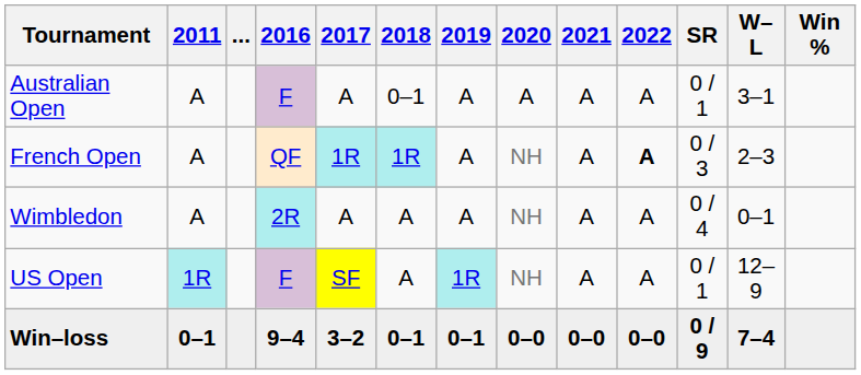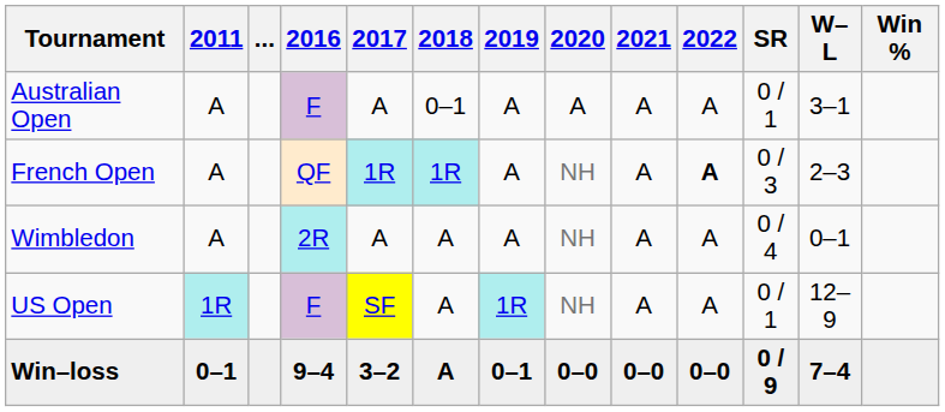 <table class=wikitable style=text-align:center>
 <tr>
 <th>Tournament</th>
 <th><a href='#'>2011</a></th>
 <th>...</th>
 <th><a href='#'>2016</a></th>
 <th><a href='#'>2017</a></th>
 <th><a href='#'>2018</a></th>
 <th><a href='#'>2019</a></th>
 <th><a href='#'>2020</a></th>
 <th><a href='#'>2021</a></th>
 <th><a href='#'>2022</a></th>
 <th>SR</th>
 <th>W–L</th>
 <th>Win %</th>
 </tr>
 <tr>
 <td align=left><a href='#'>Australian Open</a></td>
 <td>A</td>
 <td></td>
 <td bgcolor=thistle><a href='#'>F</a></td>
 <td>A</td>
 <td>0–1</td>
 <td>A</td>
 <td>A</td>
 <td>A</td>
 <td>A</td>
 <td>0 / 1</td>
 <td>3–1</td>
 <td></td>
 </tr>
 <tr>
 <td align=left><a href='#'>French Open</a></td>
 <td>A</td>
 <td></td>
 <td bgcolor=ffebcd><a href='#'>QF</a></td>
 <td bgcolor=afeeee><a href='#'>1R</a></td>
 <td bgcolor=afeeee><a href='#'>1R</a></td>
 <td>A</td>
 <td style=color:#767676>NH</td>
 <td>A</td>
 <td><strong>A</strong></td>
 <td>0 / 3</td>
 <td>2–3</td>
 <td></td>
 </tr>
 <tr>
 <td align=left><a href='#'>Wimbledon</a></td>
 <td>A</td>
 <td></td>
 <td bgcolor=afeeee><a href='#'>2R</a></td>
 <td>A</td>
 <td>A</td>
 <td>A</td>
 <td style=color:#767676>NH</td>
 <td>A</td>
 <td>A</td>
 <td>0 / 4</td>
 <td>0–1</td>
 <td></td>
 </tr>
 <tr>
 <td align=left><a href='#'>US Open</a></td>
 <td bgcolor=afeeee><a href='#'>1R</a></td>
 <td></td>
 <td bgcolor=thistle><a href='#'>F</a></td>
 <td bgcolor=yellow><a href='#'>SF</a></td>
 <td>A</td>
 <td bgcolor=afeeee><a href='#'>1R</a></td>
 <td style=color:#767676>NH</td>
 <td>A</td>
 <td>A</td>
 <td>0 / 1</td>
 <td>12–9</td>
 <td></td>
 </tr>
 <tr style=font-weight:bold;background:#efefef>
 <td style=text-align:left>Win–loss</td>
 <td>0–1</td>
 <td></td>
 <td>9–4</td>
 <td>3–2</td>
-<td>0–1</td>
+<td>A</td>
 <td>0–1</td>
 <td>0–0</td>
 <td>0–0</td>
 <td>0–0</td>
 <td>0 / 9</td>
 <td>7–4</td>
 <td></td>
 </tr>
 </table>
